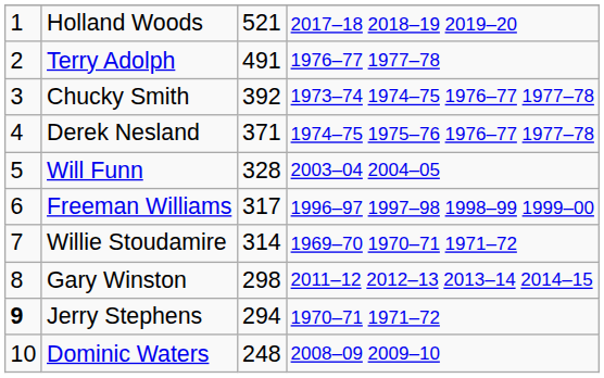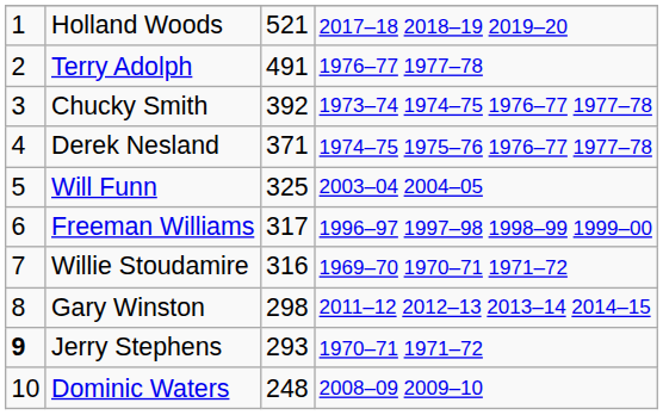 <table class="wikitable">
 <tr>
 </tr>
 <tr>
 <td>1</td>
 <td>Holland Woods</td>
 <td>521</td>
 <td style="font-size:80%;"><a href='#'>2017–18</a> <a href='#'>2018–19</a> <a href='#'>2019–20</a></td>
 </tr>
 <tr>
 <td>2</td>
 <td><a href='#'>Terry Adolph</a></td>
 <td>491</td>
 <td style="font-size:80%;"><a href='#'>1976–77</a> <a href='#'>1977–78</a></td>
 </tr>
 <tr>
 <td>3</td>
 <td>Chucky Smith</td>
 <td>392</td>
 <td style="font-size:80%;"><a href='#'>1973–74</a> <a href='#'>1974–75</a> <a href='#'>1976–77</a> <a href='#'>1977–78</a></td>
 </tr>
 <tr>
 <td>4</td>
 <td>Derek Nesland</td>
 <td>371</td>
 <td style="font-size:80%;"><a href='#'>1974–75</a> <a href='#'>1975–76</a> <a href='#'>1976–77</a> <a href='#'>1977–78</a></td>
 </tr>
 <tr>
 <td>5</td>
 <td><a href='#'>Will Funn</a></td>
-<td>328</td>
+<td>325</td>
 <td style="font-size:80%;"><a href='#'>2003–04</a> <a href='#'>2004–05</a></td>
 </tr>
 <tr>
 <td>6</td>
 <td><a href='#'>Freeman Williams</a></td>
 <td>317</td>
 <td style="font-size:80%;"><a href='#'>1996–97</a> <a href='#'>1997–98</a> <a href='#'>1998–99</a> <a href='#'>1999–00</a></td>
 </tr>
 <tr>
 <td>7</td>
 <td>Willie Stoudamire</td>
-<td>314</td>
+<td>316</td>
 <td style="font-size:80%;"><a href='#'>1969–70</a> <a href='#'>1970–71</a> <a href='#'>1971–72</a></td>
 </tr>
 <tr>
 <td>8</td>
 <td>Gary Winston</td>
 <td>298</td>
 <td style="font-size:80%;"><a href='#'>2011–12</a> <a href='#'>2012–13</a> <a href='#'>2013–14</a> <a href='#'>2014–15</a></td>
 </tr>
 <tr>
 <td><strong>9</strong></td>
 <td>Jerry Stephens</td>
-<td>294</td>
+<td>293</td>
 <td style="font-size:80%;"><a href='#'>1970–71</a> <a href='#'>1971–72</a></td>
 </tr>
 <tr>
 <td>10</td>
 <td><a href='#'>Dominic Waters</a></td>
 <td>248</td>
 <td style="font-size:80%;"><a href='#'>2008–09</a> <a href='#'>2009–10</a></td>
 </tr>
 </table>
